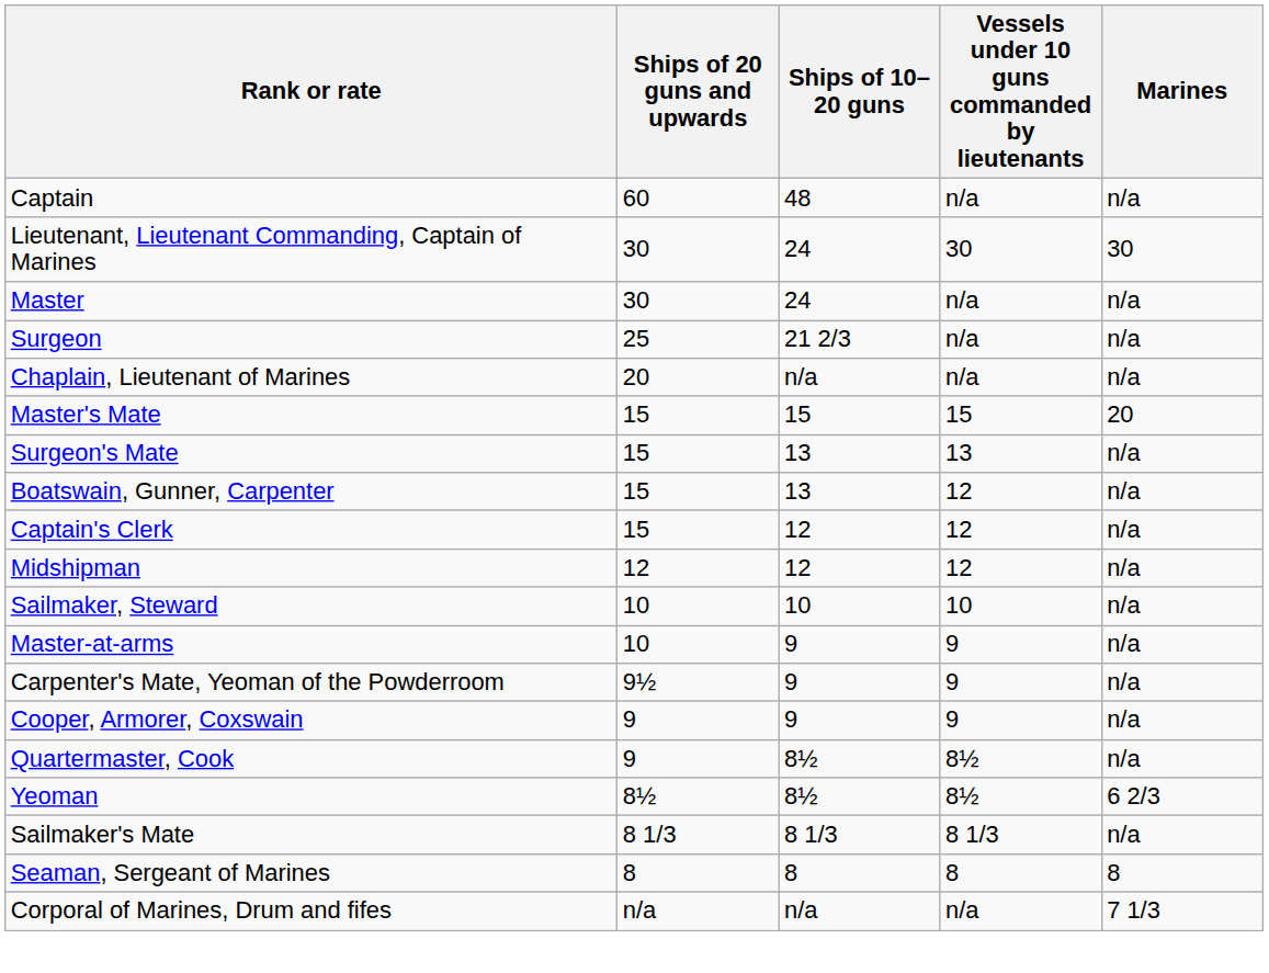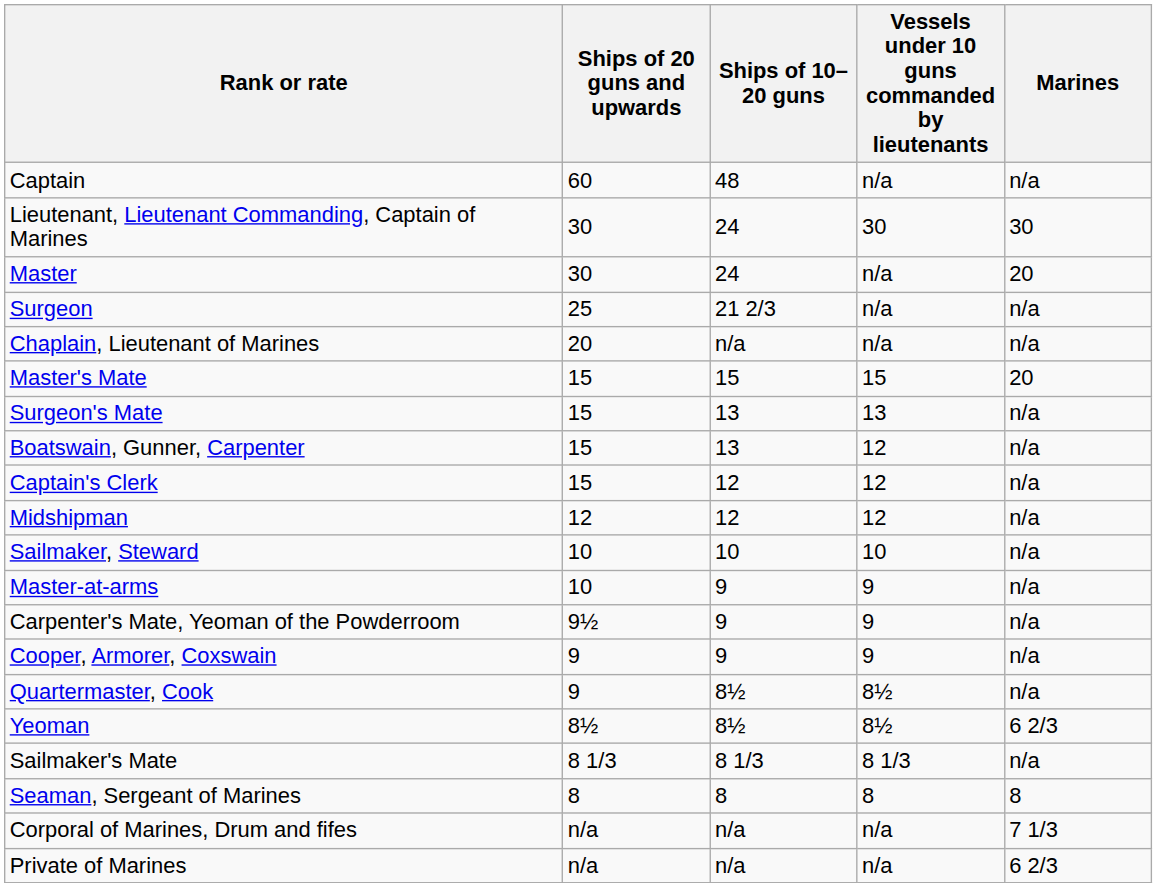 <table class="wikitable">
 <tr>
 <th align="left" width="400">Rank or rate</th>
 <th align="left" width="100">Ships of 20 guns and upwards</th>
 <th align="left" width="100">Ships of 10–20 guns</th>
 <th align="left" width="100">Vessels under 10 guns commanded by lieutenants</th>
 <th align="left" width="100">Marines</th>
 </tr>
 <tr>
 <td>Captain</td>
 <td>60</td>
 <td>48</td>
 <td>n/a</td>
 <td>n/a</td>
 </tr>
 <tr>
 <td>Lieutenant, <a href='#'>Lieutenant Commanding</a>, Captain of Marines</td>
 <td>30</td>
 <td>24</td>
 <td>30</td>
 <td>30</td>
 </tr>
 <tr>
 <td><a href='#'>Master</a></td>
 <td>30</td>
 <td>24</td>
 <td>n/a</td>
-<td>n/a</td>
+<td>20</td>
 </tr>
 <tr>
 <td><a href='#'>Surgeon</a></td>
 <td>25</td>
 <td>21 2/3</td>
 <td>n/a</td>
 <td>n/a</td>
 </tr>
 <tr>
 <td><a href='#'>Chaplain</a>, Lieutenant of Marines</td>
 <td>20</td>
 <td>n/a</td>
 <td>n/a</td>
 <td>n/a</td>
 </tr>
 <tr>
 <td><a href='#'>Master's Mate</a></td>
 <td>15</td>
 <td>15</td>
 <td>15</td>
 <td>20</td>
 </tr>
 <tr>
 <td><a href='#'>Surgeon's Mate</a></td>
 <td>15</td>
 <td>13</td>
 <td>13</td>
 <td>n/a</td>
 </tr>
 <tr>
 <td><a href='#'>Boatswain</a>, Gunner, <a href='#'>Carpenter</a></td>
 <td>15</td>
 <td>13</td>
 <td>12</td>
 <td>n/a</td>
 </tr>
 <tr>
 <td><a href='#'>Captain's Clerk</a></td>
 <td>15</td>
 <td>12</td>
 <td>12</td>
 <td>n/a</td>
 </tr>
 <tr>
 <td><a href='#'>Midshipman</a></td>
 <td>12</td>
 <td>12</td>
 <td>12</td>
 <td>n/a</td>
 </tr>
 <tr>
 <td><a href='#'>Sailmaker</a>, <a href='#'>Steward</a></td>
 <td>10</td>
 <td>10</td>
 <td>10</td>
 <td>n/a</td>
 </tr>
 <tr>
 <td><a href='#'>Master-at-arms</a></td>
 <td>10</td>
 <td>9</td>
 <td>9</td>
 <td>n/a</td>
 </tr>
 <tr>
 <td>Carpenter's Mate, Yeoman of the Powderroom</td>
 <td>9½</td>
 <td>9</td>
 <td>9</td>
 <td>n/a</td>
 </tr>
 <tr>
 <td><a href='#'>Cooper</a>, <a href='#'>Armorer</a>, <a href='#'>Coxswain</a></td>
 <td>9</td>
 <td>9</td>
 <td>9</td>
 <td>n/a</td>
 </tr>
 <tr>
 <td><a href='#'>Quartermaster</a>, <a href='#'>Cook</a></td>
 <td>9</td>
 <td>8½</td>
 <td>8½</td>
 <td>n/a</td>
 </tr>
 <tr>
 <td><a href='#'>Yeoman</a></td>
 <td>8½</td>
 <td>8½</td>
 <td>8½</td>
 <td>6 2/3</td>
 </tr>
 <tr>
 <td>Sailmaker's Mate</td>
 <td>8 1/3</td>
 <td>8 1/3</td>
 <td>8 1/3</td>
 <td>n/a</td>
 </tr>
 <tr>
 <td><a href='#'>Seaman</a>, Sergeant of Marines</td>
 <td>8</td>
 <td>8</td>
 <td>8</td>
 <td>8</td>
 </tr>
 <tr>
 <td>Corporal of Marines, Drum and fifes</td>
 <td>n/a</td>
 <td>n/a</td>
 <td>n/a</td>
 <td>7 1/3</td>
 </tr>
 <tr>
+<td>Private of Marines</td>
+<td>n/a</td>
+<td>n/a</td>
+<td>n/a</td>
+<td>6 2/3</td>
+</tr>
+<tr>
 </tr>
 </table>
